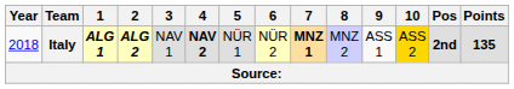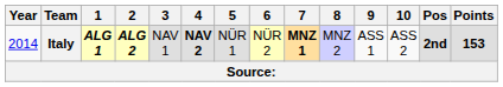 <table class="wikitable" style="text-align:center; font-size:85%">
 <tr>
 <th>Year</th>
 <th>Team</th>
 <th>1</th>
 <th>2</th>
 <th>3</th>
 <th>4</th>
 <th>5</th>
 <th>6</th>
 <th>7</th>
 <th>8</th>
 <th>9</th>
 <th>10</th>
 <th>Pos</th>
 <th>Points</th>
 </tr>
 <tr>
-<td><a href='#'>2018</a></td>
+<td><a href='#'>2014</a></td>
 <th>Italy</th>
 <td style="background:#FFFFBF;"><strong><em>ALG<br>1</em></strong><br></td>
 <td style="background:#FFFFBF;"><strong><em>ALG<br>2</em></strong><br></td>
 <td style="background:#DFDFDF;">NAV<br>1<br></td>
 <td style="background:#DFDFDF;"><strong>NAV<br>2</strong><br></td>
 <td style="background:#DFDFDF;">NÜR<br>1<br></td>
 <td style="background:#FFFFBF;">NÜR<br>2<br></td>
 <td style="background:#FFDF9F;"><strong>MNZ<br>1<br></strong></td>
 <td style="background:#CFCFFF;">MNZ<br>2<br></td>
 <td>ASS<br>1</td>
-<td style="background: gold;">ASS<br>2</td>
+<td>ASS<br>2</td>
 <th style="background:#DFDFDF;">2nd</th>
-<th style="background:#DFDFDF;">135</th>
+<th style="background:#DFDFDF;">153</th>
 </tr>
 <tr>
 <th colspan="14">Source:</th>
 </tr>
 </table>
